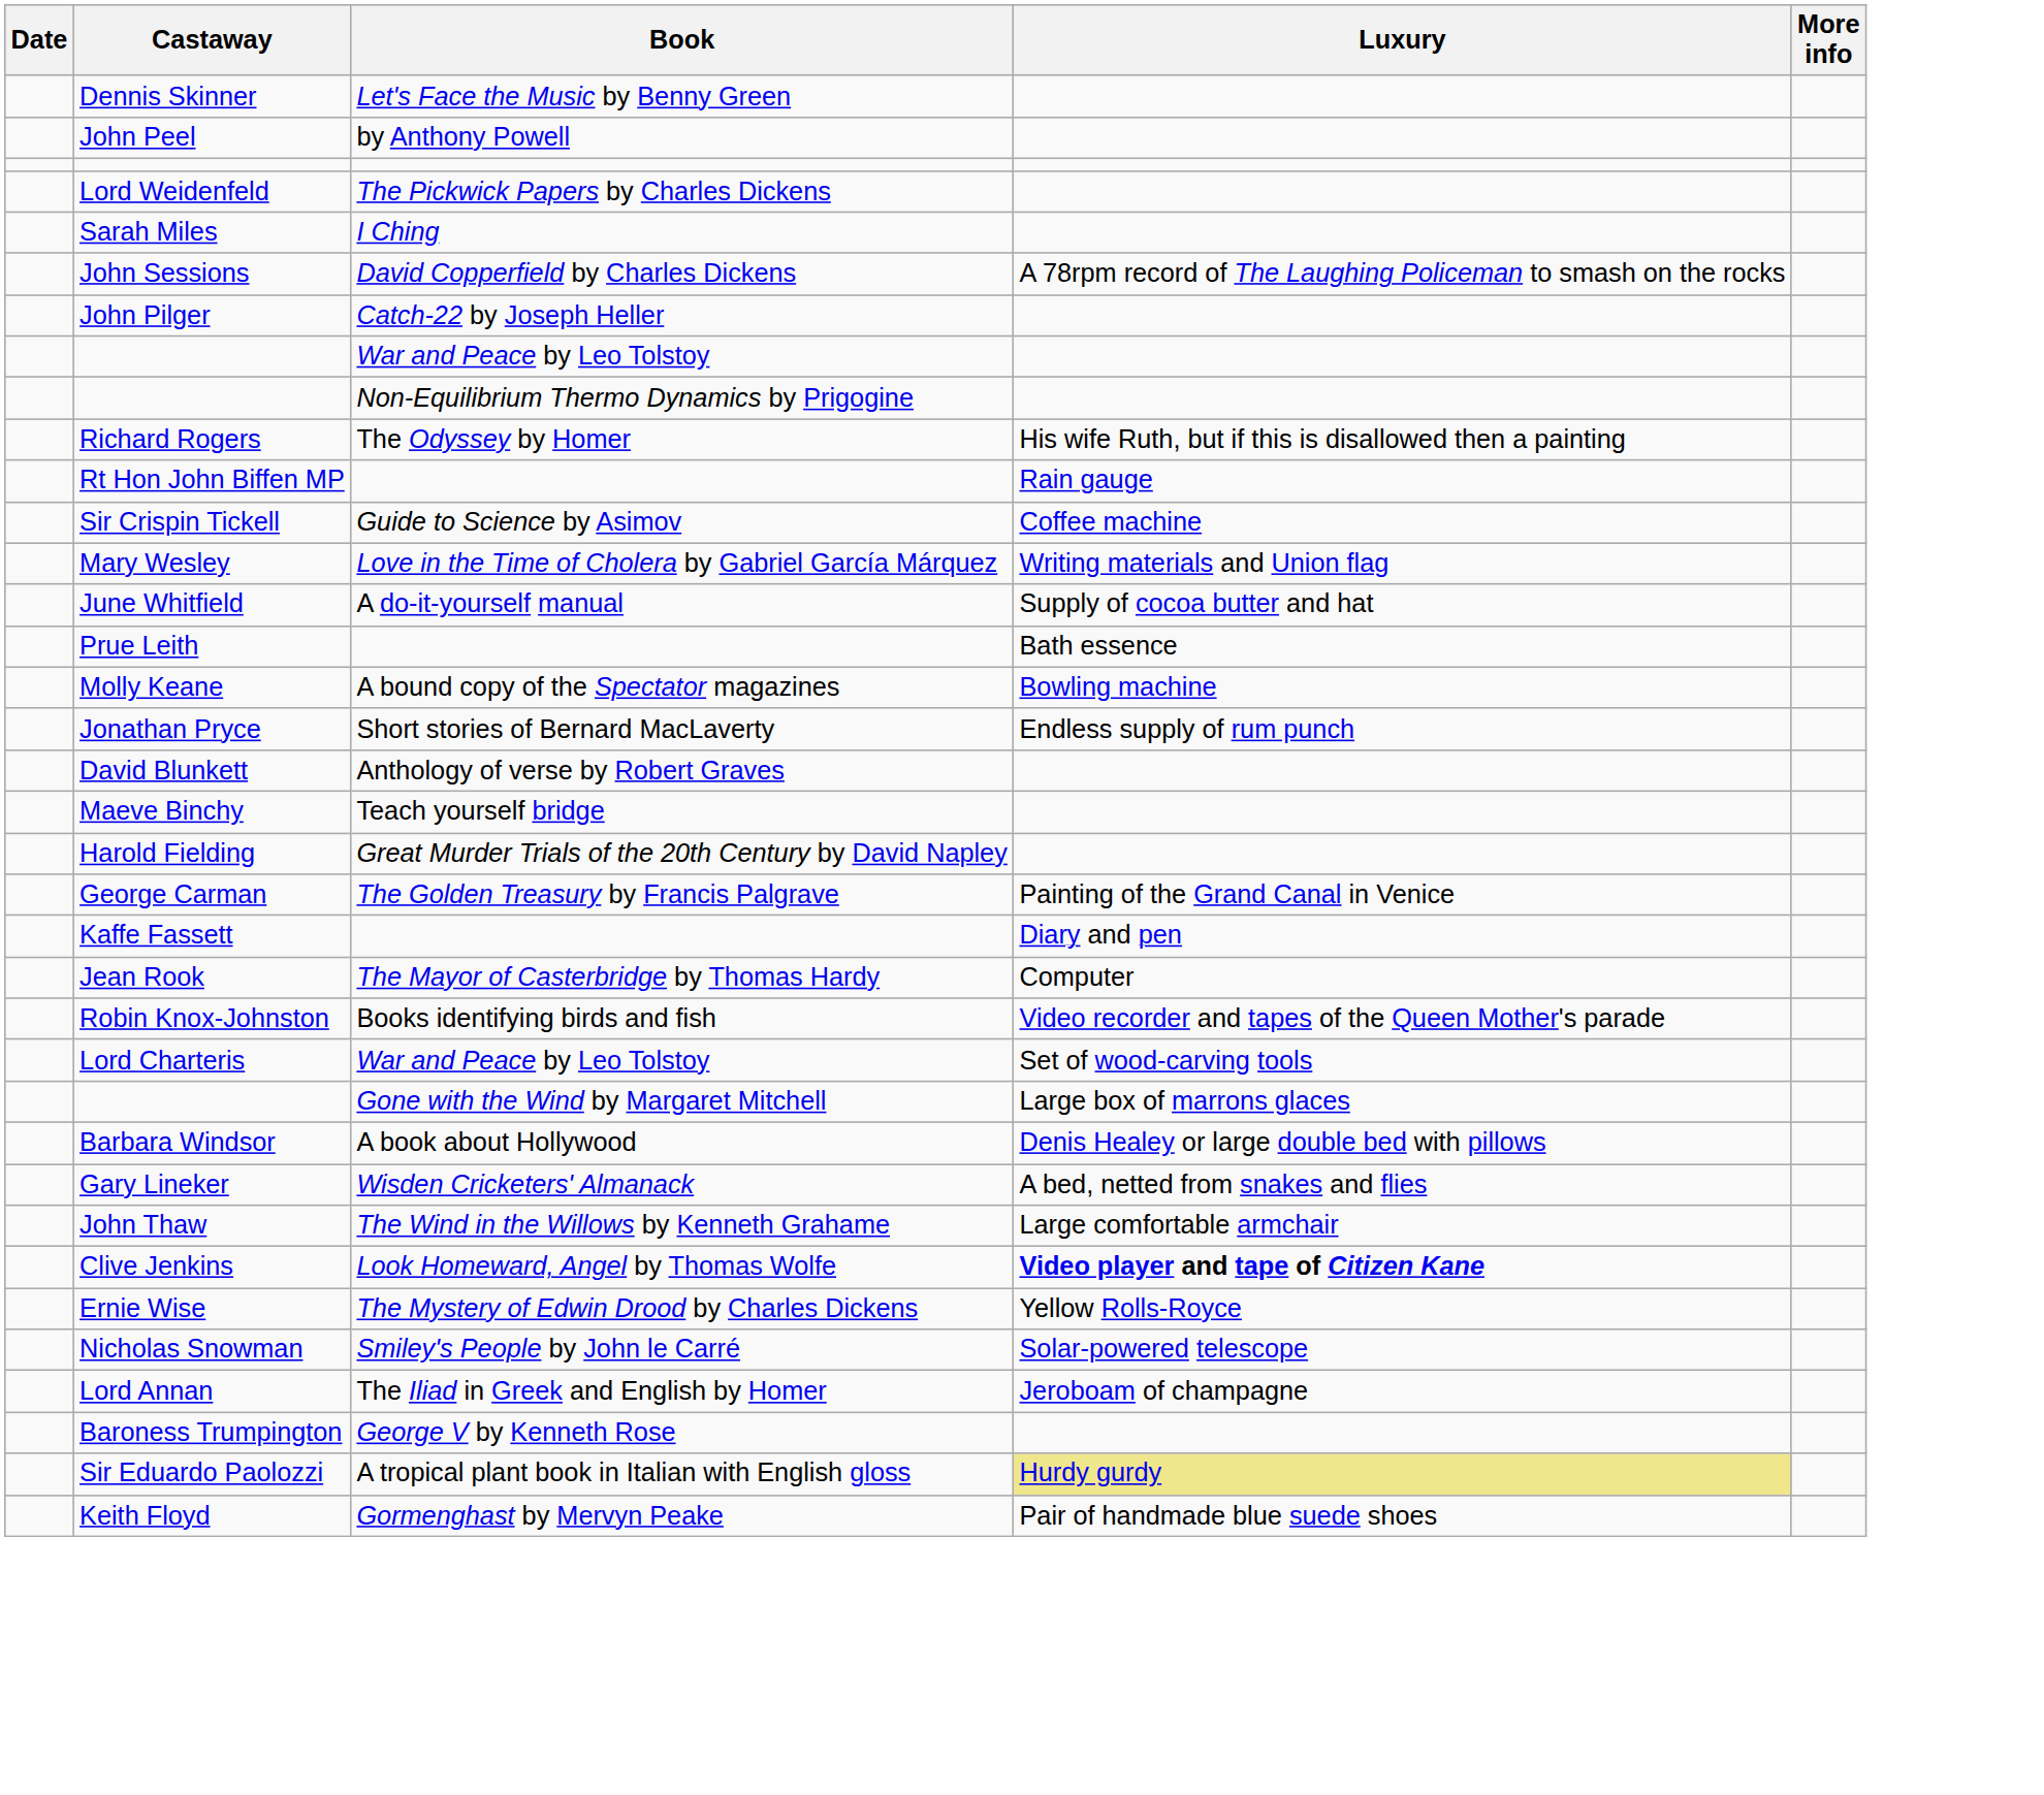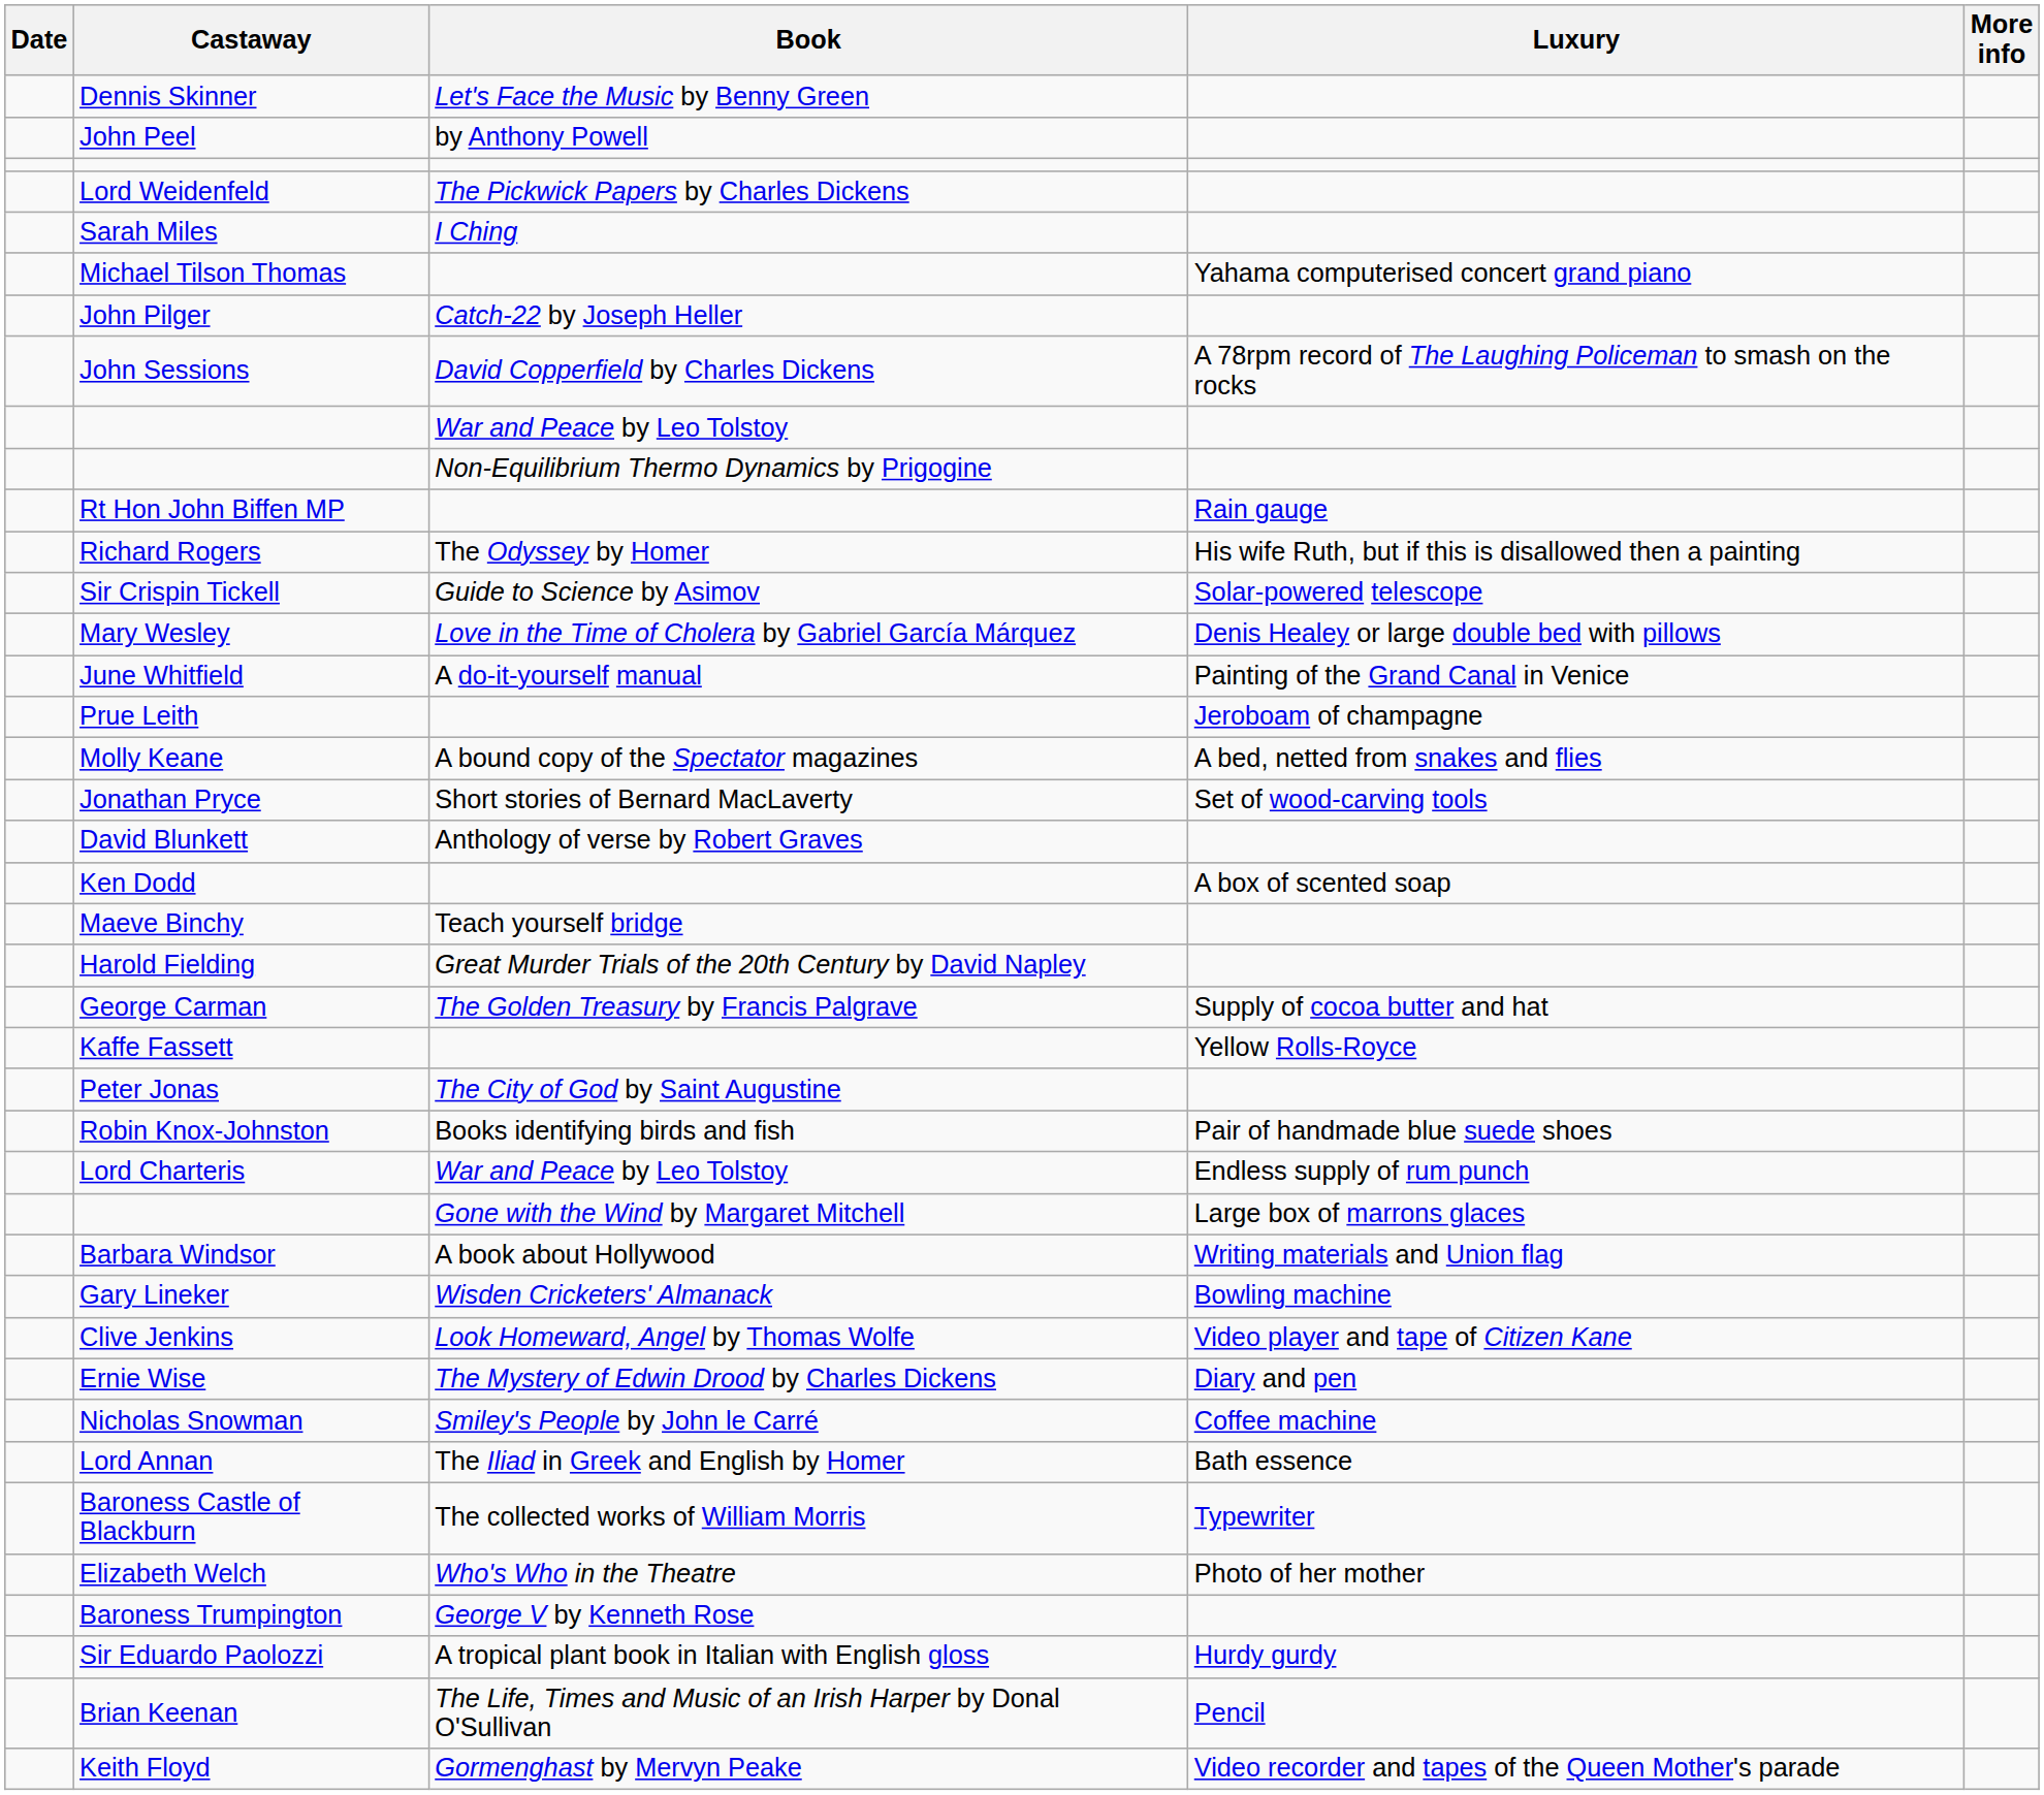 <table class="wikitable sortable">
 <tr>
 <th>Date</th>
 <th>Castaway</th>
 <th>Book</th>
 <th>Luxury</th>
 <th class="unsortable">More<br>info</th>
 </tr>
 <tr>
 <td></td>
 <td><a href='#'>Dennis Skinner</a></td>
 <td><em><a href='#'>Let's Face the Music</a></em> by <a href='#'>Benny Green</a></td>
 <td></td>
 <td></td>
 </tr>
 <tr>
 <td></td>
 <td><a href='#'>John Peel</a></td>
 <td> by <a href='#'>Anthony Powell</a></td>
 <td></td>
 <td></td>
 </tr>
 <tr>
 <td></td>
 <td></td>
 <td></td>
 <td></td>
 <td></td>
 </tr>
 <tr>
 <td></td>
 <td><a href='#'>Lord Weidenfeld</a></td>
 <td><em><a href='#'>The Pickwick Papers</a></em> by <a href='#'>Charles Dickens</a></td>
 <td></td>
 <td></td>
 </tr>
 <tr>
 <td></td>
 <td><a href='#'>Sarah Miles</a></td>
 <td><em><a href='#'>I Ching</a></em></td>
 <td></td>
 <td></td>
 </tr>
 <tr>
 <td></td>
-<td><a href='#'>John Sessions</a></td>
-<td><em><a href='#'>David Copperfield</a></em> by <a href='#'>Charles Dickens</a></td>
-<td>A 78rpm record of <em><a href='#'>The Laughing Policeman</a></em> to smash on the rocks</td>
+<td><a href='#'>Michael Tilson Thomas</a></td>
+<td></td>
+<td>Yahama computerised concert <a href='#'>grand piano</a></td>
 <td></td>
 </tr>
 <tr>
 <td></td>
 <td><a href='#'>John Pilger</a></td>
 <td><em><a href='#'>Catch-22</a></em> by <a href='#'>Joseph Heller</a></td>
 <td></td>
+<td></td>
+</tr>
+<tr>
+<td></td>
+<td><a href='#'>John Sessions</a></td>
+<td><em><a href='#'>David Copperfield</a></em> by <a href='#'>Charles Dickens</a></td>
+<td>A 78rpm record of <em><a href='#'>The Laughing Policeman</a></em> to smash on the rocks</td>
 <td></td>
 </tr>
 <tr>
 <td></td>
 <td></td>
 <td><em><a href='#'>War and Peace</a></em> by <a href='#'>Leo Tolstoy</a></td>
 <td></td>
 <td></td>
 </tr>
 <tr>
 <td></td>
 <td></td>
 <td><em>Non-Equilibrium Thermo Dynamics</em> by <a href='#'>Prigogine</a></td>
 <td></td>
 <td></td>
 </tr>
 <tr>
 <td></td>
+<td><a href='#'>Rt Hon John Biffen MP</a></td>
+<td></td>
+<td><a href='#'>Rain gauge</a></td>
+<td></td>
+</tr>
+<tr>
+<td></td>
 <td><a href='#'>Richard Rogers</a></td>
 <td>The <em><a href='#'>Odyssey</a></em> by <a href='#'>Homer</a></td>
 <td>His wife Ruth, but if this is disallowed then a painting</td>
 <td></td>
 </tr>
 <tr>
 <td></td>
-<td><a href='#'>Rt Hon John Biffen MP</a></td>
-<td></td>
-<td><a href='#'>Rain gauge</a></td>
-<td></td>
-</tr>
-<tr>
-<td></td>
 <td><a href='#'>Sir Crispin Tickell</a></td>
 <td><em>Guide to Science</em> by <a href='#'>Asimov</a></td>
-<td><a href='#'>Coffee machine</a></td>
+<td><a href='#'>Solar-powered</a> <a href='#'>telescope</a></td>
 <td></td>
 </tr>
 <tr>
 <td></td>
 <td><a href='#'>Mary Wesley</a></td>
 <td><em><a href='#'>Love in the Time of Cholera</a></em> by <a href='#'>Gabriel García Márquez</a></td>
-<td><a href='#'>Writing materials</a> and <a href='#'>Union flag</a></td>
+<td><a href='#'>Denis Healey</a> or large <a href='#'>double bed</a> with <a href='#'>pillows</a></td>
 <td></td>
 </tr>
 <tr>
 <td></td>
 <td><a href='#'>June Whitfield</a></td>
 <td>A <a href='#'>do-it-yourself</a> <a href='#'>manual</a></td>
-<td>Supply of <a href='#'>cocoa butter</a> and hat</td>
+<td>Painting of the <a href='#'>Grand Canal</a> in Venice</td>
 <td></td>
 </tr>
 <tr>
 <td></td>
 <td><a href='#'>Prue Leith</a></td>
 <td></td>
-<td>Bath essence</td>
+<td><a href='#'>Jeroboam</a> of champagne</td>
 <td></td>
 </tr>
 <tr>
 <td></td>
 <td><a href='#'>Molly Keane</a></td>
 <td>A bound copy of the <em><a href='#'>Spectator</a></em> magazines</td>
-<td><a href='#'>Bowling machine</a></td>
+<td>A bed, netted from <a href='#'>snakes</a> and <a href='#'>flies</a></td>
 <td></td>
 </tr>
 <tr>
 <td></td>
 <td><a href='#'>Jonathan Pryce</a></td>
 <td>Short stories of Bernard MacLaverty</td>
-<td>Endless supply of <a href='#'>rum punch</a></td>
+<td>Set of <a href='#'>wood-carving</a> <a href='#'>tools</a></td>
 <td></td>
 </tr>
 <tr>
 <td></td>
 <td><a href='#'>David Blunkett</a></td>
 <td>Anthology of verse by <a href='#'>Robert Graves</a></td>
 <td></td>
+<td></td>
+</tr>
+<tr>
+<td></td>
+<td><a href='#'>Ken Dodd</a></td>
+<td></td>
+<td>A box of scented soap</td>
 <td></td>
 </tr>
 <tr>
 <td></td>
 <td><a href='#'>Maeve Binchy</a></td>
 <td>Teach yourself <a href='#'>bridge</a></td>
 <td></td>
 <td></td>
 </tr>
 <tr>
 <td></td>
 <td><a href='#'>Harold Fielding</a></td>
 <td><em>Great Murder Trials of the 20th Century</em> by <a href='#'>David Napley</a></td>
 <td></td>
 <td></td>
 </tr>
 <tr>
 <td></td>
 <td><a href='#'>George Carman</a></td>
 <td><em><a href='#'>The Golden Treasury</a></em> by <a href='#'>Francis Palgrave</a></td>
-<td>Painting of the <a href='#'>Grand Canal</a> in Venice</td>
+<td>Supply of <a href='#'>cocoa butter</a> and hat</td>
 <td></td>
 </tr>
 <tr>
 <td></td>
 <td><a href='#'>Kaffe Fassett</a></td>
 <td></td>
-<td><a href='#'>Diary</a> and <a href='#'>pen</a></td>
+<td>Yellow <a href='#'>Rolls-Royce</a></td>
 <td></td>
 </tr>
 <tr>
 <td></td>
-<td><a href='#'>Jean Rook</a></td>
-<td><em><a href='#'>The Mayor of Casterbridge</a></em> by <a href='#'>Thomas Hardy</a></td>
-<td>Computer</td>
+<td><a href='#'>Peter Jonas</a></td>
+<td><em><a href='#'>The City of God</a></em> by <a href='#'>Saint Augustine</a></td>
+<td></td>
 <td></td>
 </tr>
 <tr>
 <td></td>
 <td><a href='#'>Robin Knox-Johnston</a></td>
 <td>Books identifying birds and fish</td>
-<td><a href='#'>Video recorder</a> and <a href='#'>tapes</a> of the <a href='#'>Queen Mother</a>'s parade</td>
+<td>Pair of handmade blue <a href='#'>suede</a> shoes</td>
 <td></td>
 </tr>
 <tr>
 <td></td>
 <td><a href='#'>Lord Charteris</a></td>
 <td><em><a href='#'>War and Peace</a></em> by <a href='#'>Leo Tolstoy</a></td>
-<td>Set of <a href='#'>wood-carving</a> <a href='#'>tools</a></td>
+<td>Endless supply of <a href='#'>rum punch</a></td>
 <td></td>
 </tr>
 <tr>
 <td></td>
 <td></td>
 <td><em><a href='#'>Gone with the Wind</a></em> by <a href='#'>Margaret Mitchell</a></td>
 <td>Large box of <a href='#'>marrons glaces</a></td>
 <td></td>
 </tr>
 <tr>
 <td></td>
 <td><a href='#'>Barbara Windsor</a></td>
 <td>A book about Hollywood</td>
-<td><a href='#'>Denis Healey</a> or large <a href='#'>double bed</a> with <a href='#'>pillows</a></td>
+<td><a href='#'>Writing materials</a> and <a href='#'>Union flag</a></td>
 <td></td>
 </tr>
 <tr>
 <td></td>
 <td><a href='#'>Gary Lineker</a></td>
 <td><em><a href='#'>Wisden Cricketers' Almanack</a></em></td>
-<td>A bed, netted from <a href='#'>snakes</a> and <a href='#'>flies</a></td>
-<td></td>
-</tr>
-<tr>
-<td></td>
-<td><a href='#'>John Thaw</a></td>
-<td><em><a href='#'>The Wind in the Willows</a></em> by <a href='#'>Kenneth Grahame</a></td>
-<td>Large comfortable <a href='#'>armchair</a></td>
+<td><a href='#'>Bowling machine</a></td>
 <td></td>
 </tr>
 <tr>
 <td></td>
 <td><a href='#'>Clive Jenkins</a></td>
 <td><em><a href='#'>Look Homeward, Angel</a></em> by <a href='#'>Thomas Wolfe</a></td>
-<td><strong><a href='#'>Video player</a> and <a href='#'>tape</a> of <em><a href='#'>Citizen Kane</a></em></strong></td>
+<td><a href='#'>Video player</a> and <a href='#'>tape</a> of <em><a href='#'>Citizen Kane</a></em></td>
 <td></td>
 </tr>
 <tr>
 <td></td>
 <td><a href='#'>Ernie Wise</a></td>
 <td><em><a href='#'>The Mystery of Edwin Drood</a></em> by <a href='#'>Charles Dickens</a></td>
-<td>Yellow <a href='#'>Rolls-Royce</a></td>
+<td><a href='#'>Diary</a> and <a href='#'>pen</a></td>
 <td></td>
 </tr>
 <tr>
 <td></td>
 <td><a href='#'>Nicholas Snowman</a></td>
 <td><em><a href='#'>Smiley's People</a></em> by <a href='#'>John le Carré</a></td>
-<td><a href='#'>Solar-powered</a> <a href='#'>telescope</a></td>
+<td><a href='#'>Coffee machine</a></td>
 <td></td>
 </tr>
 <tr>
 <td></td>
 <td><a href='#'>Lord Annan</a></td>
 <td>The <em><a href='#'>Iliad</a></em> in <a href='#'>Greek</a> and English by <a href='#'>Homer</a></td>
-<td><a href='#'>Jeroboam</a> of champagne</td>
+<td>Bath essence</td>
+<td></td>
+</tr>
+<tr>
+<td></td>
+<td><a href='#'>Baroness Castle of Blackburn</a></td>
+<td>The collected works of <a href='#'>William Morris</a></td>
+<td><a href='#'>Typewriter</a></td>
+<td></td>
+</tr>
+<tr>
+<td></td>
+<td><a href='#'>Elizabeth Welch</a></td>
+<td><em><a href='#'>Who's Who</a> in the Theatre</em></td>
+<td>Photo of her mother</td>
 <td></td>
 </tr>
 <tr>
 <td></td>
 <td><a href='#'>Baroness Trumpington</a></td>
 <td><em><a href='#'>George V</a></em> by <a href='#'>Kenneth Rose</a></td>
 <td></td>
 <td></td>
 </tr>
 <tr>
 <td></td>
 <td><a href='#'>Sir Eduardo Paolozzi</a></td>
 <td>A tropical plant book in Italian with English <a href='#'>gloss</a></td>
-<td style="background: khaki;"><a href='#'>Hurdy gurdy</a></td>
+<td><a href='#'>Hurdy gurdy</a></td>
+<td></td>
+</tr>
+<tr>
+<td></td>
+<td><a href='#'>Brian Keenan</a></td>
+<td><em>The Life, Times and Music of an Irish Harper</em> by Donal O'Sullivan</td>
+<td><a href='#'>Pencil</a></td>
 <td></td>
 </tr>
 <tr>
 <td></td>
 <td><a href='#'>Keith Floyd</a></td>
 <td><em><a href='#'>Gormenghast</a></em> by <a href='#'>Mervyn Peake</a></td>
-<td>Pair of handmade blue <a href='#'>suede</a> shoes</td>
+<td><a href='#'>Video recorder</a> and <a href='#'>tapes</a> of the <a href='#'>Queen Mother</a>'s parade</td>
 <td></td>
 </tr>
 </table>
